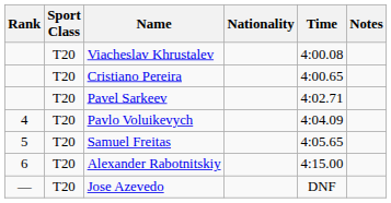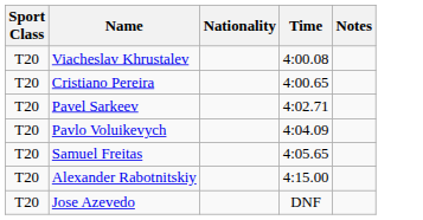 <table class="wikitable sortable" style="text-align:center">
 <tr>
-<th>Rank</th>
 <th>Sport<br>Class</th>
 <th>Name</th>
 <th>Nationality</th>
 <th>Time</th>
 <th>Notes</th>
 </tr>
 <tr>
-<td></td>
 <td>T20</td>
 <td align=left><a href='#'>Viacheslav Khrustalev</a></td>
 <td align=left></td>
 <td>4:00.08</td>
 <td></td>
 </tr>
 <tr>
-<td></td>
 <td>T20</td>
 <td align=left><a href='#'>Cristiano Pereira</a></td>
 <td align=left></td>
 <td>4:00.65</td>
 <td></td>
 </tr>
 <tr>
-<td></td>
 <td>T20</td>
 <td align=left><a href='#'>Pavel Sarkeev</a></td>
 <td align=left></td>
 <td>4:02.71</td>
 <td></td>
 </tr>
 <tr>
-<td>4</td>
 <td>T20</td>
 <td align=left><a href='#'>Pavlo Voluikevych</a></td>
 <td align=left></td>
 <td>4:04.09</td>
 <td></td>
 </tr>
 <tr>
-<td>5</td>
 <td>T20</td>
 <td align=left><a href='#'>Samuel Freitas</a></td>
 <td align=left></td>
 <td>4:05.65</td>
 <td></td>
 </tr>
 <tr>
-<td>6</td>
 <td>T20</td>
 <td align=left><a href='#'>Alexander Rabotnitskiy</a></td>
 <td align=left></td>
 <td>4:15.00</td>
 <td></td>
 </tr>
 <tr>
-<td>—</td>
 <td>T20</td>
 <td align=left><a href='#'>Jose Azevedo</a></td>
 <td align=left></td>
 <td>DNF</td>
 <td></td>
 </tr>
 </table>
